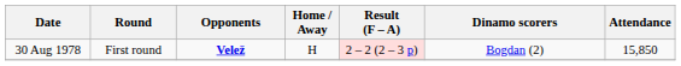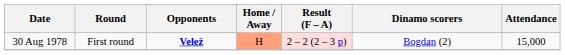 <table class="wikitable" style="text-align:center">
 <tr>
 <th width="100">Date</th>
 <th width="100">Round</th>
 <th width="130">Opponents</th>
 <th width="60">Home /<br>Away</th>
 <th width="100">Result<br> (F – A)</th>
 <th width="220">Dinamo scorers</th>
 <th width="80">Attendance</th>
 </tr>
 <tr>
 <td>30 Aug 1978</td>
 <td>First round</td>
 <td><strong><a href='#'>Velež</a></strong></td>
-<td>H</td>
+<td style="background: lightsalmon;">H</td>
 <td bgcolor="#ffdddd">2 – 2 (2 – 3 <a href='#'>p</a>)</td>
 <td><a href='#'>Bogdan</a> (2)</td>
-<td>15,850</td>
+<td>15,000</td>
 </tr>
 <tr>
 </tr>
 </table>
